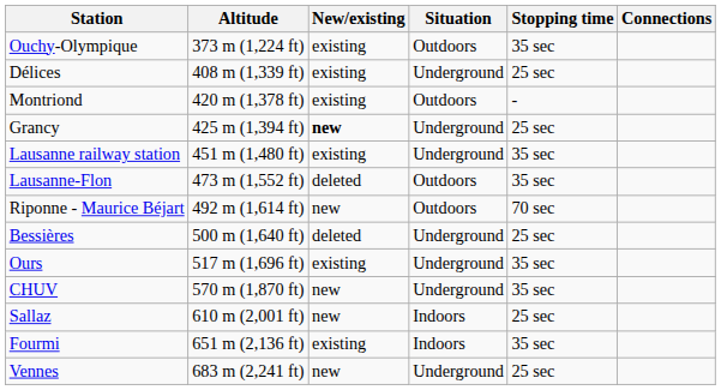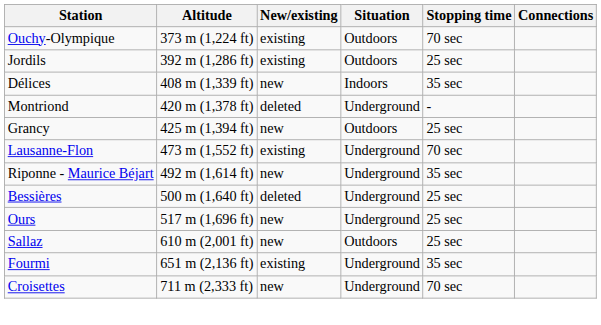 <table class="wikitable">
 <tr>
 <th>Station</th>
 <th>Altitude</th>
 <th>New/existing</th>
 <th>Situation</th>
 <th>Stopping time</th>
 <th>Connections</th>
 </tr>
 <tr>
 <td><a href='#'>Ouchy</a>-Olympique</td>
 <td>373 m (1,224 ft)</td>
 <td>existing</td>
 <td>Outdoors</td>
-<td>35 sec</td>
+<td>70 sec</td>
+</tr>
+<tr>
+<td>Jordils</td>
+<td>392 m (1,286 ft)</td>
+<td>existing</td>
+<td>Outdoors</td>
+<td>25 sec</td>
+<td></td>
 </tr>
 <tr>
 <td>Délices</td>
 <td>408 m (1,339 ft)</td>
-<td>existing</td>
-<td>Underground</td>
-<td>25 sec</td>
+<td>new</td>
+<td>Indoors</td>
+<td>35 sec</td>
 <td></td>
 </tr>
 <tr>
 <td>Montriond</td>
 <td>420 m (1,378 ft)</td>
-<td>existing</td>
-<td>Outdoors</td>
+<td>deleted</td>
+<td>Underground</td>
 <td>-</td>
 <td></td>
 </tr>
 <tr>
 <td>Grancy</td>
 <td>425 m (1,394 ft)</td>
-<td><strong>new</strong></td>
-<td>Underground</td>
+<td>new</td>
+<td>Outdoors</td>
 <td>25 sec</td>
 <td></td>
 </tr>
 <tr>
-<td><a href='#'>Lausanne railway station</a></td>
-<td>451 m (1,480 ft)</td>
+<td><a href='#'>Lausanne-Flon</a></td>
+<td>473 m (1,552 ft)</td>
 <td>existing</td>
 <td>Underground</td>
-<td>35 sec</td>
-<td>        </td>
-</tr>
-<tr>
-<td><a href='#'>Lausanne-Flon</a></td>
-<td>473 m (1,552 ft)</td>
-<td>deleted</td>
-<td>Outdoors</td>
-<td>35 sec</td>
+<td>70 sec</td>
 <td> </td>
 </tr>
 <tr>
 <td>Riponne - <a href='#'>Maurice Béjart</a></td>
 <td>492 m (1,614 ft)</td>
 <td>new</td>
-<td>Outdoors</td>
-<td>70 sec</td>
+<td>Underground</td>
+<td>35 sec</td>
 <td></td>
 </tr>
 <tr>
 <td><a href='#'>Bessières</a></td>
 <td>500 m (1,640 ft)</td>
 <td>deleted</td>
 <td>Underground</td>
 <td>25 sec</td>
 <td></td>
 </tr>
 <tr>
 <td><a href='#'>Ours</a></td>
 <td>517 m (1,696 ft)</td>
-<td>existing</td>
-<td>Underground</td>
-<td>35 sec</td>
-<td></td>
-</tr>
-<tr>
-<td><a href='#'>CHUV</a></td>
-<td>570 m (1,870 ft)</td>
 <td>new</td>
 <td>Underground</td>
-<td>35 sec</td>
+<td>25 sec</td>
 <td></td>
 </tr>
 <tr>
 <td><a href='#'>Sallaz</a></td>
 <td>610 m (2,001 ft)</td>
 <td>new</td>
-<td>Indoors</td>
+<td>Outdoors</td>
 <td>25 sec</td>
 <td></td>
 </tr>
 <tr>
 <td><a href='#'>Fourmi</a></td>
 <td>651 m (2,136 ft)</td>
 <td>existing</td>
-<td>Indoors</td>
+<td>Underground</td>
 <td>35 sec</td>
 <td></td>
 </tr>
 <tr>
-<td><a href='#'>Vennes</a></td>
-<td>683 m (2,241 ft)</td>
+<td><a href='#'>Croisettes</a></td>
+<td>711 m (2,333 ft)</td>
 <td>new</td>
 <td>Underground</td>
-<td>25 sec</td>
+<td>70 sec</td>
 <td></td>
 </tr>
 </table>
